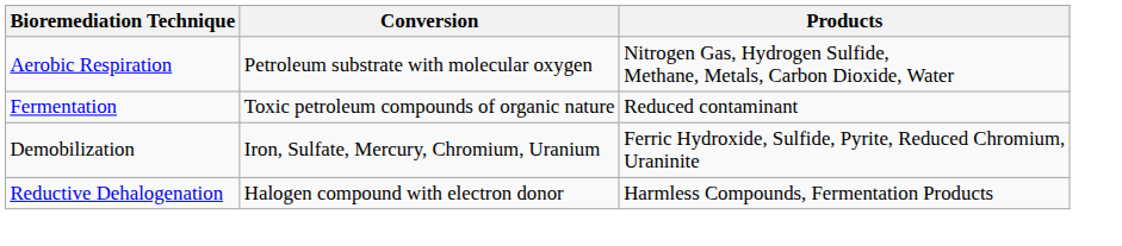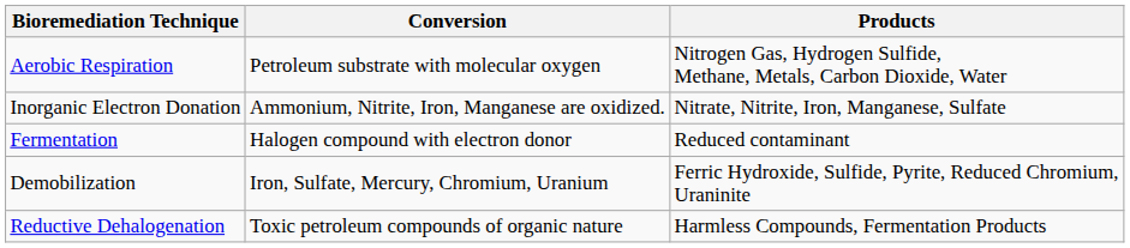 <table class="wikitable sortable">
 <tr>
 <th>Bioremediation Technique</th>
 <th>Conversion</th>
 <th>Products</th>
 </tr>
 <tr>
 <td><a href='#'>Aerobic Respiration</a></td>
 <td>Petroleum substrate with molecular oxygen</td>
 <td>Nitrogen Gas, Hydrogen Sulfide,<br>Methane, Metals, Carbon Dioxide, Water</td>
 </tr>
 <tr>
+<td>Inorganic Electron Donation</td>
+<td>Ammonium, Nitrite, Iron, Manganese are oxidized.</td>
+<td>Nitrate, Nitrite, Iron, Manganese, Sulfate</td>
+</tr>
+<tr>
 <td><a href='#'>Fermentation</a></td>
-<td>Toxic petroleum compounds of organic nature</td>
+<td>Halogen compound with electron donor</td>
 <td>Reduced contaminant</td>
 </tr>
 <tr>
 <td>Demobilization</td>
 <td>Iron, Sulfate, Mercury, Chromium, Uranium</td>
 <td>Ferric Hydroxide, Sulfide, Pyrite, Reduced Chromium,<br>Uraninite</td>
 </tr>
 <tr>
 <td><a href='#'>Reductive Dehalogenation</a></td>
-<td>Halogen compound with electron donor</td>
+<td>Toxic petroleum compounds of organic nature</td>
 <td>Harmless Compounds, Fermentation Products</td>
 </tr>
 </table>
